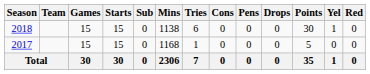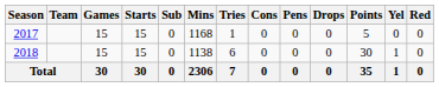 <table class="wikitable" style="text-align:center">
 <tr>
 <th>Season</th>
 <th>Team</th>
 <th>Games</th>
 <th>Starts</th>
 <th>Sub</th>
 <th>Mins</th>
 <th>Tries</th>
 <th>Cons</th>
 <th>Pens</th>
 <th>Drops</th>
 <th>Points</th>
 <th>Yel</th>
 <th>Red</th>
 </tr>
 <tr>
+<td><a href='#'>2017</a></td>
+<td></td>
+<td>15</td>
+<td>15</td>
+<td>0</td>
+<td>1168</td>
+<td>1</td>
+<td>0</td>
+<td>0</td>
+<td>0</td>
+<td>5</td>
+<td>0</td>
+<td>0</td>
+</tr>
+<tr>
 <td><a href='#'>2018</a></td>
 <td></td>
 <td>15</td>
 <td>15</td>
 <td>0</td>
 <td>1138</td>
 <td>6</td>
 <td>0</td>
 <td>0</td>
 <td>0</td>
 <td>30</td>
 <td>1</td>
-<td>0</td>
-</tr>
-<tr>
-<td><a href='#'>2017</a></td>
-<td></td>
-<td>15</td>
-<td>15</td>
-<td>0</td>
-<td>1168</td>
-<td>1</td>
-<td>0</td>
-<td>0</td>
-<td>0</td>
-<td>5</td>
-<td>0</td>
 <td>0</td>
 </tr>
 <tr>
 <th colspan="2">Total</th>
 <th>30</th>
 <th>30</th>
 <th>0</th>
 <th>2306</th>
 <th>7</th>
 <th>0</th>
 <th>0</th>
 <th>0</th>
 <th>35</th>
 <th>1</th>
 <th>0</th>
 </tr>
 </table>
